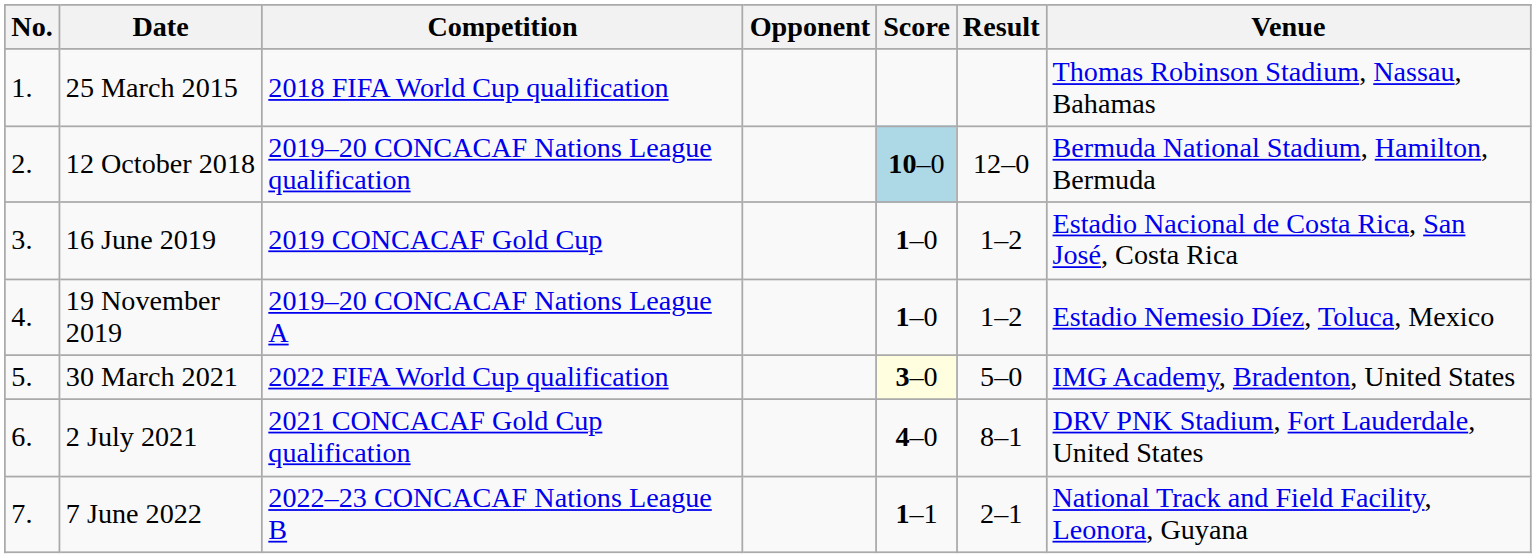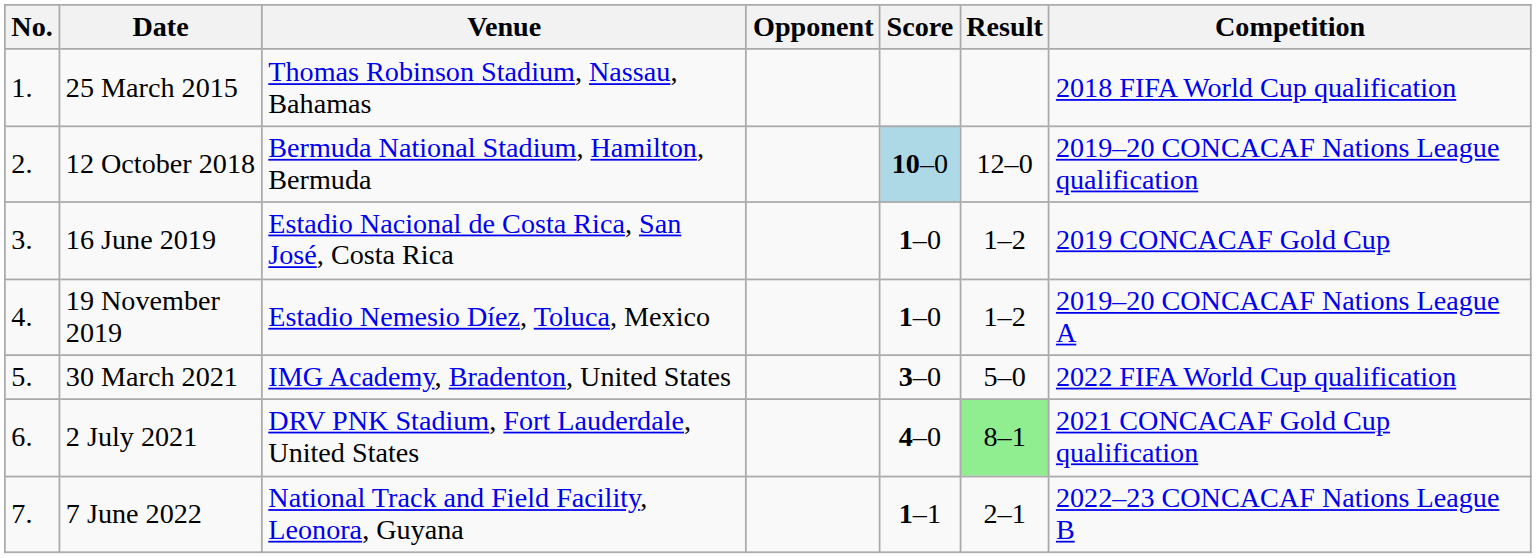 <table class="wikitable">
 <tr>
 <th>No.</th>
 <th>Date</th>
-<th>Competition</th>
+<th>Venue</th>
 <th>Opponent</th>
 <th>Score</th>
 <th>Result</th>
-<th>Venue</th>
+<th>Competition</th>
 </tr>
 <tr>
 <td>1.</td>
 <td>25 March 2015</td>
-<td><a href='#'>2018 FIFA World Cup qualification</a></td>
+<td><a href='#'>Thomas Robinson Stadium</a>, <a href='#'>Nassau</a>, Bahamas</td>
 <td></td>
 <td></td>
 <td></td>
-<td><a href='#'>Thomas Robinson Stadium</a>, <a href='#'>Nassau</a>, Bahamas</td>
+<td><a href='#'>2018 FIFA World Cup qualification</a></td>
 </tr>
 <tr>
 <td>2.</td>
 <td>12 October 2018</td>
-<td><a href='#'>2019–20 CONCACAF Nations League qualification</a></td>
+<td><a href='#'>Bermuda National Stadium</a>, <a href='#'>Hamilton</a>, Bermuda</td>
 <td></td>
 <td align=center style="background: lightblue;"><strong>10</strong>–0</td>
 <td align=center>12–0</td>
-<td><a href='#'>Bermuda National Stadium</a>, <a href='#'>Hamilton</a>, Bermuda</td>
+<td><a href='#'>2019–20 CONCACAF Nations League qualification</a></td>
 </tr>
 <tr>
 <td>3.</td>
 <td>16 June 2019</td>
-<td><a href='#'>2019 CONCACAF Gold Cup</a></td>
+<td><a href='#'>Estadio Nacional de Costa Rica</a>, <a href='#'>San José</a>, Costa Rica</td>
 <td></td>
 <td align=center><strong>1</strong>–0</td>
 <td align=center>1–2</td>
-<td><a href='#'>Estadio Nacional de Costa Rica</a>, <a href='#'>San José</a>, Costa Rica</td>
+<td><a href='#'>2019 CONCACAF Gold Cup</a></td>
 </tr>
 <tr>
 <td>4.</td>
 <td>19 November 2019</td>
-<td><a href='#'>2019–20 CONCACAF Nations League A</a></td>
+<td><a href='#'>Estadio Nemesio Díez</a>, <a href='#'>Toluca</a>, Mexico</td>
 <td></td>
 <td align=center><strong>1</strong>–0</td>
 <td align=center>1–2</td>
-<td><a href='#'>Estadio Nemesio Díez</a>, <a href='#'>Toluca</a>, Mexico</td>
+<td><a href='#'>2019–20 CONCACAF Nations League A</a></td>
 </tr>
 <tr>
 <td>5.</td>
 <td>30 March 2021</td>
+<td><a href='#'>IMG Academy</a>, <a href='#'>Bradenton</a>, United States</td>
+<td></td>
+<td align=center><strong>3</strong>–0</td>
+<td align=center>5–0</td>
 <td><a href='#'>2022 FIFA World Cup qualification</a></td>
-<td></td>
-<td align=center style="background: lightyellow;"><strong>3</strong>–0</td>
-<td align=center>5–0</td>
-<td><a href='#'>IMG Academy</a>, <a href='#'>Bradenton</a>, United States</td>
 </tr>
 <tr>
 <td>6.</td>
 <td>2 July 2021</td>
-<td><a href='#'>2021 CONCACAF Gold Cup qualification</a></td>
+<td><a href='#'>DRV PNK Stadium</a>, <a href='#'>Fort Lauderdale</a>, United States</td>
 <td></td>
 <td align=center><strong>4</strong>–0</td>
-<td align=center>8–1</td>
-<td><a href='#'>DRV PNK Stadium</a>, <a href='#'>Fort Lauderdale</a>, United States</td>
+<td align=center style="background: lightgreen;">8–1</td>
+<td><a href='#'>2021 CONCACAF Gold Cup qualification</a></td>
 </tr>
 <tr>
 <td>7.</td>
 <td>7 June 2022</td>
-<td><a href='#'>2022–23 CONCACAF Nations League B</a></td>
+<td><a href='#'>National Track and Field Facility</a>, <a href='#'>Leonora</a>, Guyana</td>
 <td></td>
 <td align=center><strong>1</strong>–1</td>
 <td align=center>2–1</td>
-<td><a href='#'>National Track and Field Facility</a>, <a href='#'>Leonora</a>, Guyana</td>
+<td><a href='#'>2022–23 CONCACAF Nations League B</a></td>
 </tr>
 </table>
